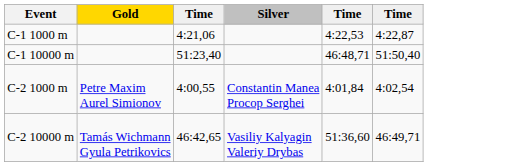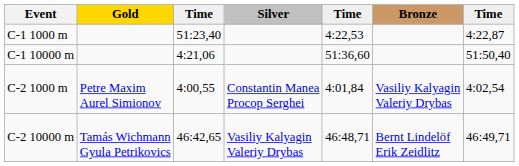 <table class="wikitable">
 <tr>
 <th>Event</th>
 <td align=center bgcolor="gold"><strong>Gold</strong></td>
 <td align=center bgcolor="EFEFEF"><strong>Time</strong></td>
 <td align=center bgcolor="silver"><strong>Silver</strong></td>
 <td align=center bgcolor="EFEFEF"><strong>Time</strong></td>
+<td align=center bgcolor="CC9966"><strong>Bronze</strong></td>
 <td align=center bgcolor="EFEFEF"><strong>Time</strong></td>
 </tr>
 <tr>
 <td>C-1 1000 m</td>
 <td></td>
-<td>4:21,06</td>
+<td>51:23,40</td>
 <td></td>
 <td>4:22,53</td>
+<td></td>
 <td>4:22,87</td>
 </tr>
 <tr>
 <td>C-1 10000 m</td>
 <td></td>
-<td>51:23,40</td>
+<td>4:21,06</td>
 <td></td>
-<td>46:48,71</td>
+<td>51:36,60</td>
+<td></td>
 <td>51:50,40</td>
 </tr>
 <tr>
 <td>C-2 1000 m</td>
 <td><br><a href='#'>Petre Maxim</a><br><a href='#'>Aurel Simionov</a></td>
 <td>4:00,55</td>
 <td><br><a href='#'>Constantin Manea</a><br><a href='#'>Procop Serghei</a></td>
 <td>4:01,84</td>
+<td><br><a href='#'>Vasiliy Kalyagin</a><br><a href='#'>Valeriy Drybas</a></td>
 <td>4:02,54</td>
 </tr>
 <tr>
 <td>C-2 10000 m</td>
 <td><br><a href='#'>Tamás Wichmann</a><br><a href='#'>Gyula Petrikovics</a></td>
 <td>46:42,65</td>
 <td><br><a href='#'>Vasiliy Kalyagin</a><br><a href='#'>Valeriy Drybas</a></td>
-<td>51:36,60</td>
+<td>46:48,71</td>
+<td><br><a href='#'>Bernt Lindelöf</a><br><a href='#'>Erik Zeidlitz</a></td>
 <td>46:49,71</td>
 </tr>
 </table>
